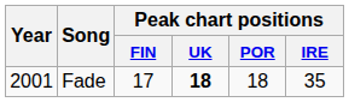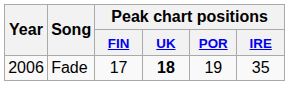 <table class="wikitable">
 <tr>
 <th rowspan="2">Year</th>
 <th rowspan="2">Song</th>
 <th colspan="5">Peak chart positions</th>
 </tr>
 <tr>
 <th width="40"><small><a href='#'>FIN</a></small></th>
 <th width="40"><small><a href='#'>UK</a></small></th>
 <th width="40"><small><a href='#'>POR</a></small></th>
 <th width="40"><small><a href='#'>IRE</a></small></th>
 </tr>
 <tr>
-<td align="center">2001</td>
+<td align="center">2006</td>
 <td>Fade</td>
 <td align="center">17</td>
 <td align="center"><strong>18</strong></td>
-<td align="center">18</td>
+<td align="center">19</td>
 <td align="center">35</td>
 </tr>
 <tr>
 </tr>
 </table>
